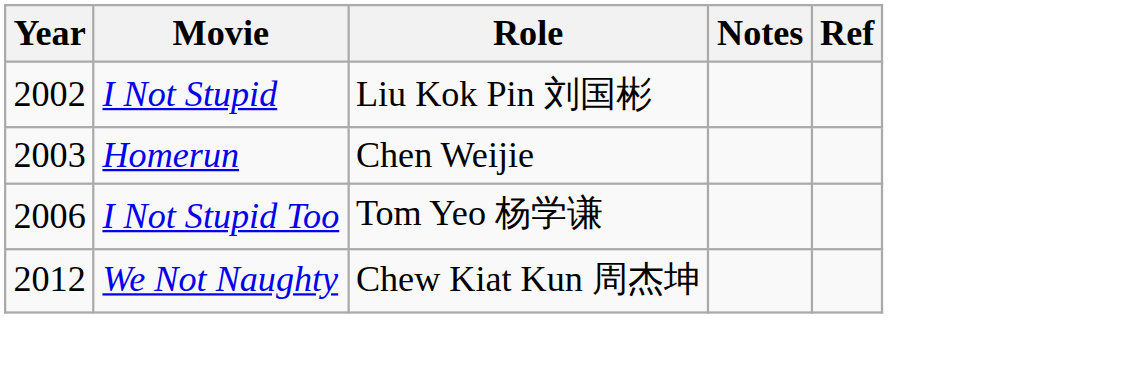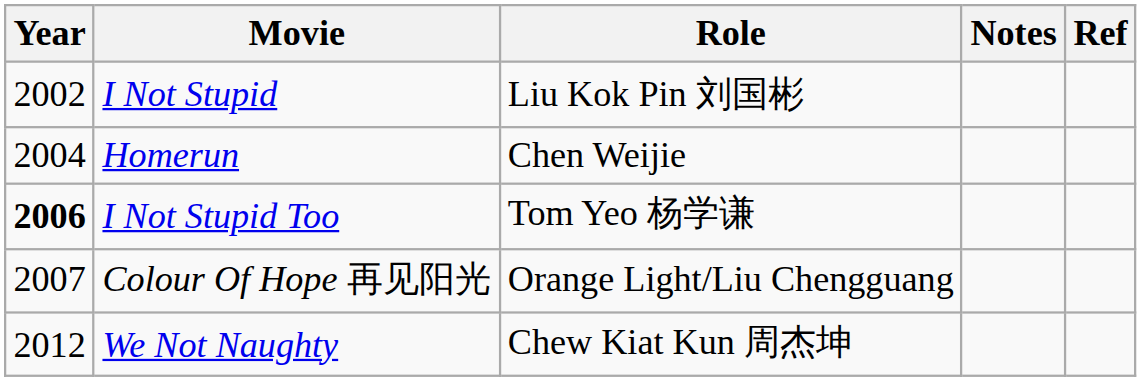 <table class="wikitable">
 <tr>
 <th>Year</th>
 <th>Movie</th>
 <th>Role</th>
 <th>Notes</th>
 <th>Ref</th>
 </tr>
 <tr 2012 it takes two>
 <td>2002</td>
 <td><em><a href='#'>I Not Stupid</a></em></td>
 <td>Liu Kok Pin 刘国彬</td>
 <td></td>
 <td></td>
 </tr>
 <tr>
-<td>2003</td>
+<td>2004</td>
 <td><em><a href='#'>Homerun</a></em></td>
 <td>Chen Weijie</td>
 <td></td>
 <td></td>
 </tr>
 <tr>
-<td>2006</td>
+<td><strong>2006</strong></td>
 <td><em><a href='#'>I Not Stupid Too</a></em></td>
 <td>Tom Yeo 杨学谦</td>
+<td></td>
+<td></td>
+</tr>
+<tr>
+<td>2007</td>
+<td><em>Colour Of Hope</em> 再见阳光</td>
+<td>Orange Light/Liu Chengguang</td>
 <td></td>
 <td></td>
 </tr>
 <tr>
 <td>2012</td>
 <td><em><a href='#'>We Not Naughty</a></em></td>
 <td>Chew Kiat Kun 周杰坤</td>
 <td></td>
 <td></td>
 </tr>
 </table>
